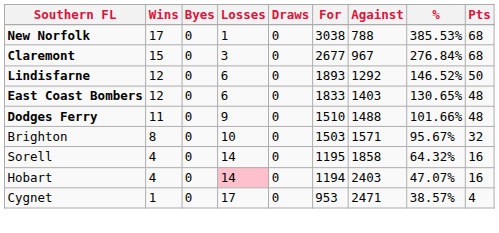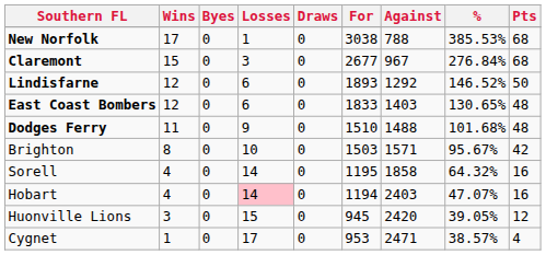 <table class="wikitable">
 <tr>
 <th style="color:crimson">Southern  FL</th>
 <th style="color:crimson">Wins</th>
 <th style="color:crimson">Byes</th>
 <th style="color:crimson">Losses</th>
 <th style="color:crimson">Draws</th>
 <th style="color:crimson">For</th>
 <th style="color:crimson">Against</th>
 <th style="color:crimson">%</th>
 <th style="color:crimson">Pts</th>
 </tr>
 <tr>
 </tr>
 <tr>
 </tr>
 <tr>
 <td><strong>	New Norfolk	</strong></td>
 <td>17</td>
 <td>0</td>
 <td>1</td>
 <td>0</td>
 <td>3038</td>
 <td>788</td>
 <td>385.53%</td>
 <td>68</td>
 </tr>
 <tr>
 <td><strong>	Claremont	</strong></td>
 <td>15</td>
 <td>0</td>
 <td>3</td>
 <td>0</td>
 <td>2677</td>
 <td>967</td>
 <td>276.84%</td>
 <td>68</td>
 </tr>
 <tr>
 <td><strong>	Lindisfarne</strong></td>
 <td>12</td>
 <td>0</td>
 <td>6</td>
 <td>0</td>
 <td>1893</td>
 <td>1292</td>
 <td>146.52%</td>
 <td>50</td>
 </tr>
 <tr>
 <td><strong>	East Coast Bombers</strong></td>
 <td>12</td>
 <td>0</td>
 <td>6</td>
 <td>0</td>
 <td>1833</td>
 <td>1403</td>
 <td>130.65%</td>
 <td>48</td>
 </tr>
 <tr>
 <td><strong>	Dodges Ferry	</strong></td>
 <td>11</td>
 <td>0</td>
 <td>9</td>
 <td>0</td>
 <td>1510</td>
 <td>1488</td>
-<td>101.66%</td>
+<td>101.68%</td>
 <td>48</td>
 </tr>
 <tr>
 <td>Brighton</td>
 <td>8</td>
 <td>0</td>
 <td>10</td>
 <td>0</td>
 <td>1503</td>
 <td>1571</td>
 <td>95.67%</td>
-<td>32</td>
+<td>42</td>
 </tr>
 <tr>
 <td>Sorell</td>
 <td>4</td>
 <td>0</td>
 <td>14</td>
 <td>0</td>
 <td>1195</td>
 <td>1858</td>
 <td>64.32%</td>
 <td>16</td>
 </tr>
 <tr>
 <td>Hobart</td>
 <td>4</td>
 <td>0</td>
 <td style="background: pink;">14</td>
 <td>0</td>
 <td>1194</td>
 <td>2403</td>
 <td>47.07%</td>
 <td>16</td>
 </tr>
 <tr>
+<td>Huonville Lions</td>
+<td>3</td>
+<td>0</td>
+<td>15</td>
+<td>0</td>
+<td>945</td>
+<td>2420</td>
+<td>39.05%</td>
+<td>12</td>
+</tr>
+<tr>
 <td>Cygnet</td>
 <td>1</td>
 <td>0</td>
 <td>17</td>
 <td>0</td>
 <td>953</td>
 <td>2471</td>
 <td>38.57%</td>
 <td>4</td>
 </tr>
 </table>
